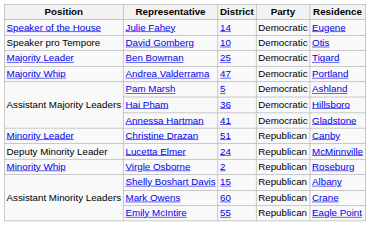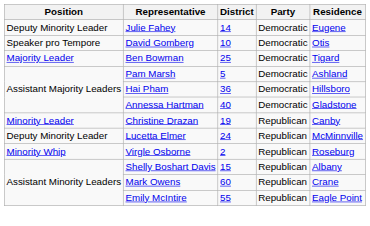 <table class="wikitable sortable">
 <tr>
 <th>Position</th>
 <th>Representative</th>
 <th>District</th>
 <th>Party</th>
 <th>Residence</th>
 </tr>
 <tr>
-<td><a href='#'>Speaker of the House</a></td>
+<td>Deputy Minority Leader</td>
 <td><a href='#'>Julie Fahey</a></td>
 <td><a href='#'>14</a></td>
 <td>Democratic</td>
 <td><a href='#'>Eugene</a></td>
 </tr>
 <tr>
 <td>Speaker pro Tempore</td>
 <td><a href='#'>David Gomberg</a></td>
 <td><a href='#'>10</a></td>
 <td>Democratic</td>
 <td><a href='#'>Otis</a></td>
 </tr>
 <tr>
 <td><a href='#'>Majority Leader</a></td>
 <td><a href='#'>Ben Bowman</a></td>
 <td><a href='#'>25</a></td>
 <td>Democratic</td>
 <td><a href='#'>Tigard</a></td>
 </tr>
 <tr>
-<td><a href='#'>Majority Whip</a></td>
-<td><a href='#'>Andrea Valderrama</a></td>
-<td><a href='#'>47</a></td>
-<td>Democratic</td>
-<td><a href='#'>Portland</a></td>
-</tr>
-<tr>
 <td rowspan="3">Assistant Majority Leaders</td>
 <td><a href='#'>Pam Marsh</a></td>
 <td><a href='#'>5</a></td>
 <td>Democratic</td>
 <td><a href='#'>Ashland</a></td>
 </tr>
 <tr>
 <td><a href='#'>Hai Pham</a></td>
 <td><a href='#'>36</a></td>
 <td>Democratic</td>
 <td><a href='#'>Hillsboro</a></td>
 </tr>
 <tr>
 <td><a href='#'>Annessa Hartman</a></td>
-<td><a href='#'>41</a></td>
+<td><a href='#'>40</a></td>
 <td>Democratic</td>
 <td><a href='#'>Gladstone</a></td>
 </tr>
 <tr>
 <td><a href='#'>Minority Leader</a></td>
 <td><a href='#'>Christine Drazan</a></td>
-<td><a href='#'>51</a></td>
+<td><a href='#'>19</a></td>
 <td>Republican</td>
 <td><a href='#'>Canby</a></td>
 </tr>
 <tr>
 <td>Deputy Minority Leader</td>
 <td><a href='#'>Lucetta Elmer</a></td>
 <td><a href='#'>24</a></td>
 <td>Republican</td>
 <td><a href='#'>McMinnville</a></td>
 </tr>
 <tr>
 <td><a href='#'>Minority Whip</a></td>
 <td><a href='#'>Virgle Osborne</a></td>
 <td><a href='#'>2</a></td>
 <td>Republican</td>
 <td><a href='#'>Roseburg</a></td>
 </tr>
 <tr>
 <td rowspan="3">Assistant Minority Leaders</td>
 <td><a href='#'>Shelly Boshart Davis</a></td>
 <td><a href='#'>15</a></td>
 <td>Republican</td>
 <td><a href='#'>Albany</a></td>
 </tr>
 <tr>
 <td><a href='#'>Mark Owens</a></td>
 <td><a href='#'>60</a></td>
 <td>Republican</td>
 <td><a href='#'>Crane</a></td>
 </tr>
 <tr>
 <td><a href='#'>Emily McIntire</a></td>
 <td><a href='#'>55</a></td>
 <td>Republican</td>
 <td><a href='#'>Eagle Point</a></td>
 </tr>
 </table>
